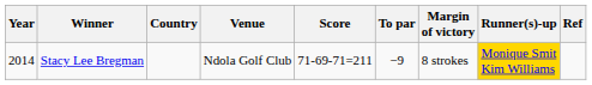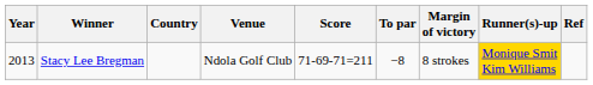 <table class=wikitable style="font-size:95%">
 <tr>
 <th>Year</th>
 <th>Winner</th>
 <th>Country</th>
 <th>Venue</th>
 <th>Score</th>
 <th>To par</th>
 <th>Margin<br>of victory</th>
 <th>Runner(s)-up</th>
 <th>Ref</th>
 </tr>
 <tr>
-<td>2014</td>
+<td>2013</td>
 <td><a href='#'>Stacy Lee Bregman</a></td>
 <td></td>
 <td>Ndola Golf Club</td>
 <td align=center>71-69-71=211</td>
-<td align=center>−9</td>
+<td align=center>−8</td>
 <td>8 strokes</td>
 <td style="background: gold;"> <a href='#'>Monique Smit</a><br> <a href='#'>Kim Williams</a></td>
 <td></td>
 </tr>
 </table>
